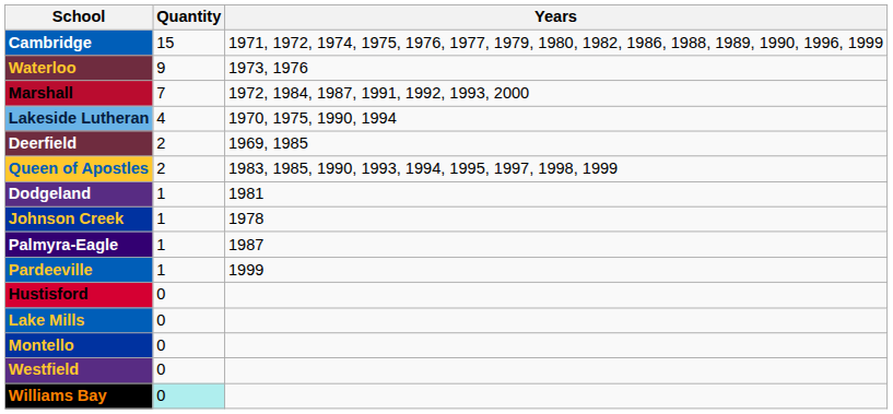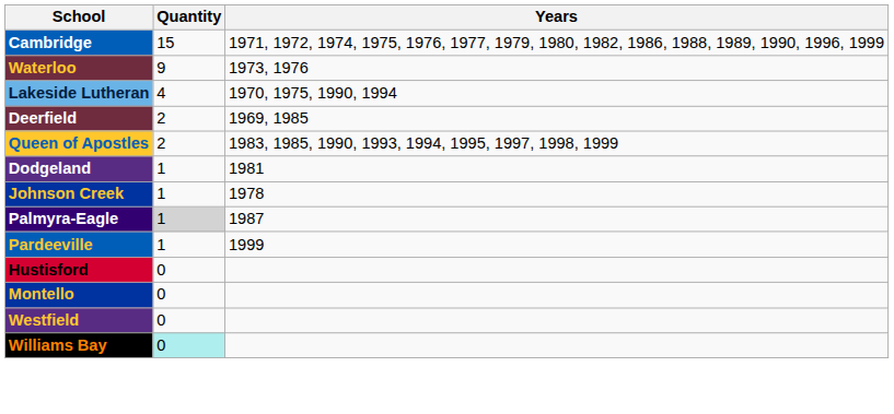 <table class="wikitable">
 <tr>
 <th>School</th>
 <th>Quantity</th>
 <th>Years</th>
 </tr>
 <tr>
 <td style="background: #005eb8; color: white"><strong>Cambridge</strong></td>
 <td>15</td>
 <td>1971, 1972, 1974, 1975, 1976, 1977, 1979, 1980, 1982, 1986, 1988, 1989, 1990, 1996, 1999</td>
 </tr>
 <tr>
 <td style="background: #6f2c3f; color:#ffc72c"><strong>Waterloo</strong></td>
 <td>9</td>
 <td>1973, 1976</td>
-</tr>
-<tr>
-<td style="background: #ba0c2f; color: black"><strong>Marshall</strong></td>
-<td>7</td>
-<td>1972, 1984, 1987, 1991, 1992, 1993, 2000</td>
 </tr>
 <tr>
 <td style="background: #69b3e7; color: #041e42"><strong>Lakeside Lutheran</strong></td>
 <td>4</td>
 <td>1970, 1975, 1990, 1994</td>
 </tr>
 <tr>
 <td style="background: #6f2c3f; color: white"><strong>Deerfield</strong></td>
 <td>2</td>
 <td>1969, 1985</td>
 </tr>
 <tr>
 <td style="background: #ffc72c; color: #005eb8"><strong>Queen of Apostles</strong></td>
 <td>2</td>
 <td>1983, 1985, 1990, 1993, 1994, 1995, 1997, 1998, 1999</td>
 </tr>
 <tr>
 <td style="background: #582c83; color: white"><strong>Dodgeland</strong></td>
 <td>1</td>
 <td>1981</td>
 </tr>
 <tr>
 <td style="background: #0032a0; color: #ffc72c"><strong>Johnson Creek</strong></td>
 <td>1</td>
 <td>1978</td>
 </tr>
 <tr>
 <td style="background: #330072; color: white"><strong>Palmyra-Eagle</strong></td>
-<td>1</td>
+<td style="background: lightgrey;">1</td>
 <td>1987</td>
 </tr>
 <tr>
 <td style="background: #005eb8; color:#ffc72c"><strong>Pardeeville</strong></td>
 <td>1</td>
 <td>1999</td>
 </tr>
 <tr>
 <td style="background: #d50032; color: black"><strong>Hustisford</strong></td>
-<td>0</td>
-<td></td>
-</tr>
-<tr>
-<td style="background: #005eb8; color: #ffc72c"><strong>Lake Mills</strong></td>
 <td>0</td>
 <td></td>
 </tr>
 <tr>
 <td style="background: #0032a0; color: #ffc72c"><strong>Montello</strong></td>
 <td>0</td>
 <td></td>
 </tr>
 <tr>
 <td style="background: #582c83; color: #ffc72c"><strong>Westfield</strong></td>
 <td>0</td>
 <td></td>
 </tr>
 <tr>
 <td style="background: black; color: #ff8200"><strong>Williams Bay</strong></td>
 <td style="background: paleturquoise;">0</td>
 <td></td>
 </tr>
 </table>
